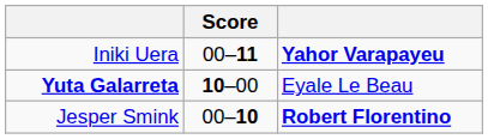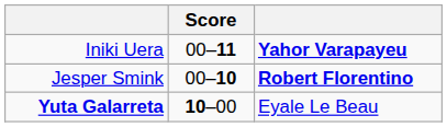 <table class="wikitable" style="text-align: center; font-size:90% ">
 <tr>
 <th align="right" width="120"></th>
 <th width="60">Score</th>
 <th align="left" width="140"></th>
 </tr>
 <tr>
 <td align=right><a href='#'>Iniki Uera</a> </td>
 <td align=center>00–<strong>11</strong></td>
 <td align=left><strong> <a href='#'>Yahor Varapayeu</a></strong></td>
 </tr>
 <tr>
+<td align=right><a href='#'>Jesper Smink</a> </td>
+<td align=center>00–<strong>10</strong></td>
+<td align=left><strong> <a href='#'>Robert Florentino</a></strong></td>
+</tr>
+<tr>
 <td align=right><strong><a href='#'>Yuta Galarreta</a> </strong></td>
 <td align=center><strong>10</strong>–00</td>
 <td align=left> <a href='#'>Eyale Le Beau</a></td>
 </tr>
-<tr>
-<td align=right><a href='#'>Jesper Smink</a> </td>
-<td align=center>00–<strong>10</strong></td>
-<td align=left><strong> <a href='#'>Robert Florentino</a></strong></td>
-</tr>
 </table>
